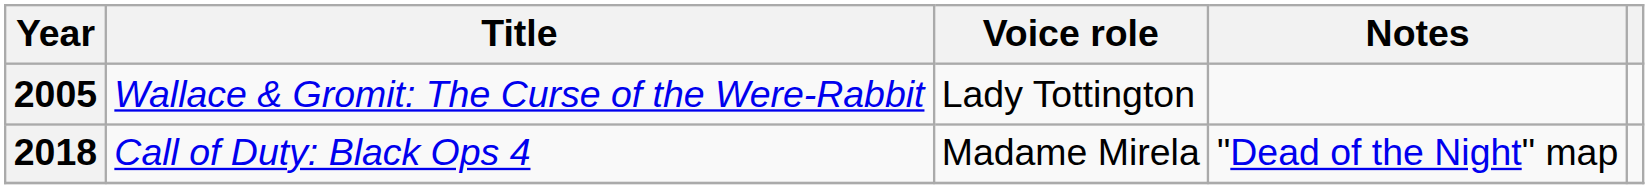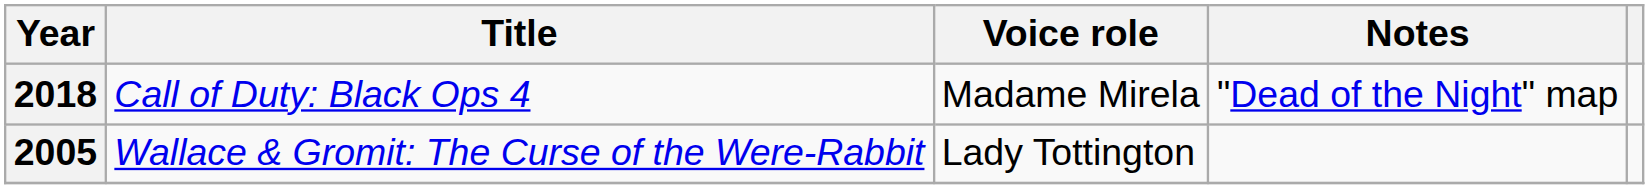 <table class="wikitable plainrowheaders" style="margin-right: 0;">
 <tr>
 <th scope="col">Year</th>
 <th scope="col">Title</th>
 <th scope="col">Voice role</th>
 <th scope="col">Notes</th>
 <th scope="col"></th>
 </tr>
 <tr>
+<th scope="row">2018</th>
+<td><em><a href='#'>Call of Duty: Black Ops 4</a></em></td>
+<td>Madame Mirela</td>
+<td>"<a href='#'>Dead of the Night</a>" map</td>
+<td style="text-align: center;"></td>
+</tr>
+<tr>
 <th scope="row">2005</th>
 <td><em><a href='#'>Wallace & Gromit: The Curse of the Were-Rabbit</a></em></td>
 <td>Lady Tottington</td>
 <td></td>
 <td style="text-align: center;"></td>
 </tr>
 <tr>
-<th scope="row">2018</th>
-<td><em><a href='#'>Call of Duty: Black Ops 4</a></em></td>
-<td>Madame Mirela</td>
-<td>"<a href='#'>Dead of the Night</a>" map</td>
-<td style="text-align: center;"></td>
-</tr>
-<tr>
 </tr>
 </table>
